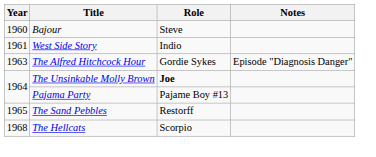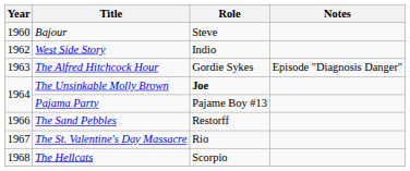 <table class="wikitable">
 <tr>
 <th>Year</th>
 <th>Title</th>
 <th>Role</th>
 <th>Notes</th>
 </tr>
 <tr>
 <td>1960</td>
 <td><em>Bajour</em></td>
 <td>Steve</td>
 <td></td>
 </tr>
 <tr>
-<td>1961</td>
+<td>1962</td>
 <td><em><a href='#'>West Side Story</a></em></td>
 <td>Indio</td>
 <td></td>
 </tr>
 <tr>
 <td>1963</td>
 <td><em><a href='#'>The Alfred Hitchcock Hour</a></em></td>
 <td>Gordie Sykes</td>
 <td>Episode "Diagnosis Danger"</td>
 </tr>
 <tr>
 <td rowspan=2>1964</td>
 <td><em><a href='#'>The Unsinkable Molly Brown</a></em></td>
 <td><strong>Joe</strong></td>
 <td></td>
 </tr>
 <tr>
 <td><em><a href='#'>Pajama Party</a></em></td>
 <td>Pajame Boy #13</td>
 <td></td>
 </tr>
 <tr>
-<td>1965</td>
+<td>1966</td>
 <td><em><a href='#'>The Sand Pebbles</a></em></td>
 <td>Restorff</td>
+<td></td>
+</tr>
+<tr>
+<td>1967</td>
+<td><em><a href='#'>The St. Valentine's Day Massacre</a></em></td>
+<td>Rio</td>
 <td></td>
 </tr>
 <tr>
 <td>1968</td>
 <td><em><a href='#'>The Hellcats</a></em></td>
 <td>Scorpio</td>
 <td></td>
 </tr>
 </table>
